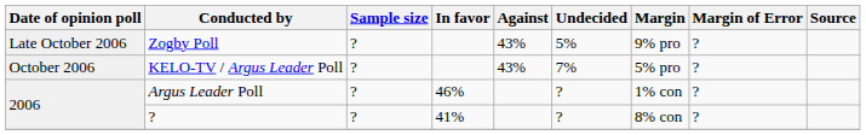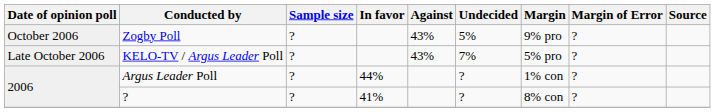 <table class="wikitable">
 <tr>
 <th>Date of opinion poll</th>
 <th>Conducted by</th>
 <th><a href='#'>Sample size</a></th>
 <th>In favor</th>
 <th>Against</th>
 <th>Undecided</th>
 <th>Margin</th>
 <th>Margin of Error</th>
 <th>Source</th>
 </tr>
 <tr>
-<td style="background:#f0f0f0;">Late October 2006</td>
+<td style="background:#f0f0f0;">October 2006</td>
 <td><a href='#'>Zogby Poll</a></td>
 <td>?</td>
 <td></td>
 <td>43%</td>
 <td>5%</td>
 <td>9% pro</td>
 <td>?</td>
 <td></td>
 </tr>
 <tr>
-<td style="background:#f0f0f0;">October 2006</td>
+<td style="background:#f0f0f0;">Late October 2006</td>
 <td><a href='#'>KELO-TV</a> / <em><a href='#'>Argus Leader</a></em> Poll</td>
 <td>?</td>
 <td></td>
 <td>43%</td>
 <td>7%</td>
 <td>5% pro</td>
 <td>?</td>
 <td></td>
 </tr>
 <tr>
 <td rowspan=2 style="background:#f0f0f0;">2006</td>
 <td><em>Argus Leader</em> Poll</td>
 <td>?</td>
-<td>46%</td>
+<td>44%</td>
 <td></td>
 <td>?</td>
 <td>1% con</td>
 <td>?</td>
 <td></td>
 </tr>
 <tr>
 <td>?</td>
 <td>?</td>
 <td>41%</td>
 <td></td>
 <td>?</td>
 <td>8% con</td>
 <td>?</td>
 <td></td>
 </tr>
 <tr>
 </tr>
 </table>
